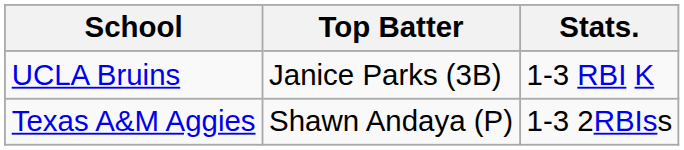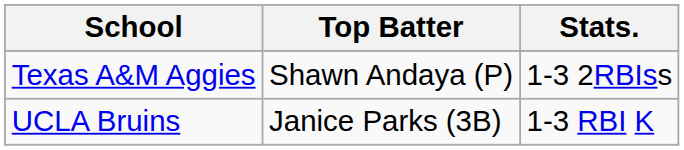 <table class="wikitable">
 <tr style="text-align:center; background:#f2f2f2;">
 <th>School</th>
 <th>Top Batter</th>
 <th>Stats.</th>
 </tr>
 <tr>
+<td><a href='#'>Texas A&M Aggies</a></td>
+<td>Shawn Andaya (P)</td>
+<td>1-3  2<a href='#'>RBIs</a>s</td>
+</tr>
+<tr>
 <td><a href='#'>UCLA Bruins</a></td>
 <td>Janice Parks (3B)</td>
 <td>1-3  <a href='#'>RBI</a>  <a href='#'>K</a></td>
 </tr>
-<tr>
-<td><a href='#'>Texas A&M Aggies</a></td>
-<td>Shawn Andaya (P)</td>
-<td>1-3  2<a href='#'>RBIs</a>s</td>
-</tr>
 </table>
